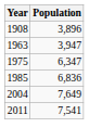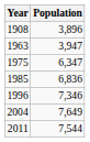 <table class="wikitable" style="line-height:1.1em;">
 <tr>
 <th>Year</th>
 <th>Population</th>
 </tr>
 <tr align="right">
 <td>1908</td>
 <td>3,896</td>
 </tr>
 <tr align="right">
 <td>1963</td>
 <td>3,947</td>
 </tr>
 <tr align="right">
 <td>1975</td>
 <td>6,347</td>
 </tr>
 <tr align="right">
 <td>1985</td>
 <td>6,836</td>
 </tr>
 <tr align="right">
+<td>1996</td>
+<td>7,346</td>
+</tr>
+<tr align="right">
 <td>2004</td>
 <td>7,649</td>
 </tr>
 <tr align="right">
 <td>2011</td>
-<td>7,541</td>
+<td>7,544</td>
 </tr>
 </table>
